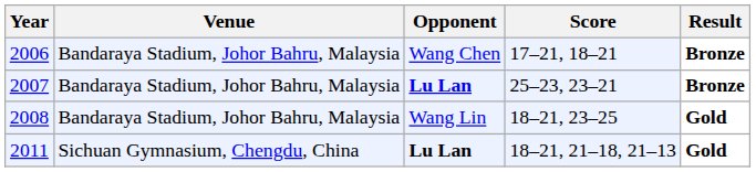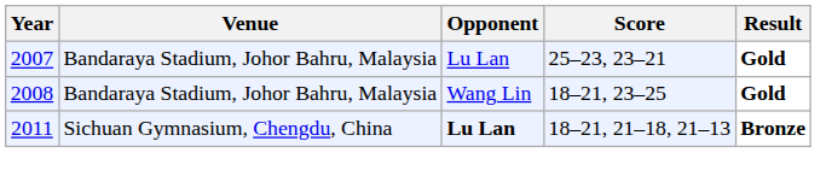 <table class="sortable wikitable" style="font-size: 90%;">
 <tr>
 <th>Year</th>
 <th>Venue</th>
 <th>Opponent</th>
 <th>Score</th>
 <th>Result</th>
 </tr>
 <tr style="background:#ECF2FF">
-<td align="center"><a href='#'>2006</a></td>
-<td align="left">Bandaraya Stadium, <a href='#'>Johor Bahru</a>, Malaysia</td>
-<td align="left"> <a href='#'>Wang Chen</a></td>
-<td align="left">17–21, 18–21</td>
-<td style="text-align:left; background:white"> <strong>Bronze</strong></td>
-</tr>
-<tr style="background:#ECF2FF">
 <td align="center"><a href='#'>2007</a></td>
 <td align="left">Bandaraya Stadium, Johor Bahru, Malaysia</td>
-<td align="left"><strong> <a href='#'>Lu Lan</a></strong></td>
+<td align="left"> <a href='#'>Lu Lan</a></td>
 <td align="left">25–23, 23–21</td>
-<td style="text-align:left; background:white"> <strong>Bronze</strong></td>
+<td style="text-align:left; background:white"> <strong>Gold</strong></td>
 </tr>
 <tr style="background:#ECF2FF">
 <td align="center"><a href='#'>2008</a></td>
 <td align="left">Bandaraya Stadium, Johor Bahru, Malaysia</td>
 <td align="left"> <a href='#'>Wang Lin</a></td>
 <td align="left">18–21, 23–25</td>
 <td style="text-align:left; background:white"> <strong>Gold</strong></td>
 </tr>
 <tr style="background:#ECF2FF">
 <td align="center"><a href='#'>2011</a></td>
 <td align="left">Sichuan Gymnasium, <a href='#'>Chengdu</a>, China</td>
 <td align="left"><strong> Lu Lan</strong></td>
 <td align="left">18–21, 21–18, 21–13</td>
-<td style="text-align:left; background:white"> <strong>Gold</strong></td>
+<td style="text-align:left; background:white"> <strong>Bronze</strong></td>
 </tr>
 </table>
